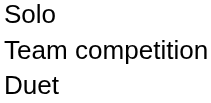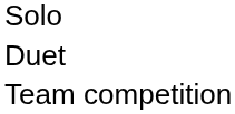 <table>
 <tr>
 <td>Solo</td>
-<td></td>
-<td></td>
-<td></td>
-</tr>
-<tr>
-<td>Team competition</td>
 <td></td>
 <td></td>
 <td></td>
 </tr>
 <tr>
 <td>Duet</td>
 <td><br></td>
 <td><br></td>
 <td><br></td>
 </tr>
+<tr>
+<td>Team competition</td>
+<td></td>
+<td></td>
+<td></td>
+</tr>
 </table>
